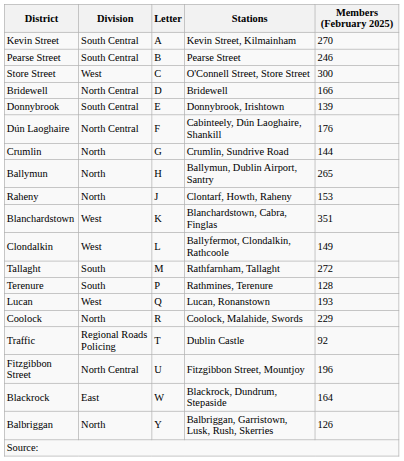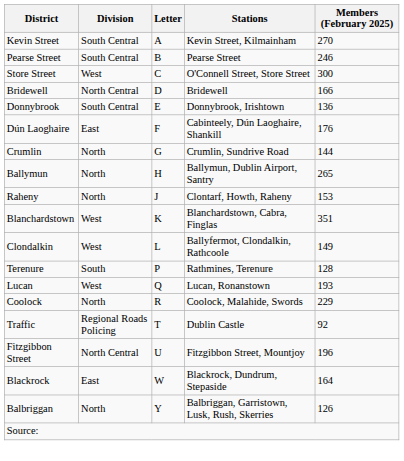 <table class="wikitable sortable">
 <tr>
 <th><strong>District</strong></th>
 <th><strong>Division</strong></th>
 <th><strong>Letter</strong></th>
 <th><strong>Stations</strong></th>
 <th><strong>Members (February 2025)</strong></th>
 </tr>
 <tr>
 <td>Kevin Street</td>
 <td>South Central</td>
 <td>A</td>
 <td>Kevin Street, Kilmainham</td>
 <td>270</td>
 </tr>
 <tr>
 <td>Pearse Street</td>
 <td>South Central</td>
 <td>B</td>
 <td>Pearse Street</td>
 <td>246</td>
 </tr>
 <tr>
 <td>Store Street</td>
 <td>West</td>
 <td>C</td>
 <td>O'Connell Street, Store Street</td>
 <td>300</td>
 </tr>
 <tr>
 <td>Bridewell</td>
 <td>North Central</td>
 <td>D</td>
 <td>Bridewell</td>
 <td>166</td>
 </tr>
 <tr>
 <td>Donnybrook</td>
 <td>South Central</td>
 <td>E</td>
 <td>Donnybrook, Irishtown</td>
-<td>139</td>
+<td>136</td>
 </tr>
 <tr>
 <td>Dún Laoghaire</td>
-<td>North Central</td>
+<td>East</td>
 <td>F</td>
 <td>Cabinteely, Dún Laoghaire, Shankill</td>
 <td>176</td>
 </tr>
 <tr>
 <td>Crumlin</td>
 <td>North</td>
 <td>G</td>
 <td>Crumlin, Sundrive Road</td>
 <td>144</td>
 </tr>
 <tr>
 <td>Ballymun</td>
 <td>North</td>
 <td>H</td>
 <td>Ballymun, Dublin Airport, Santry</td>
 <td>265</td>
 </tr>
 <tr>
 <td>Raheny</td>
 <td>North</td>
 <td>J</td>
 <td>Clontarf, Howth, Raheny</td>
 <td>153</td>
 </tr>
 <tr>
 <td>Blanchardstown</td>
 <td>West</td>
 <td>K</td>
 <td>Blanchardstown, Cabra, Finglas</td>
 <td>351</td>
 </tr>
 <tr>
 <td>Clondalkin</td>
 <td>West</td>
 <td>L</td>
 <td>Ballyfermot, Clondalkin, Rathcoole</td>
 <td>149</td>
-</tr>
-<tr>
-<td>Tallaght</td>
-<td>South</td>
-<td>M</td>
-<td>Rathfarnham, Tallaght</td>
-<td>272</td>
 </tr>
 <tr>
 <td>Terenure</td>
 <td>South</td>
 <td>P</td>
 <td>Rathmines, Terenure</td>
 <td>128</td>
 </tr>
 <tr>
 <td>Lucan</td>
 <td>West</td>
 <td>Q</td>
 <td>Lucan, Ronanstown</td>
 <td>193</td>
 </tr>
 <tr>
 <td>Coolock</td>
 <td>North</td>
 <td>R</td>
 <td>Coolock, Malahide, Swords</td>
 <td>229</td>
 </tr>
 <tr>
 <td>Traffic</td>
 <td>Regional Roads Policing</td>
 <td>T</td>
 <td>Dublin Castle</td>
 <td>92</td>
 </tr>
 <tr>
 <td>Fitzgibbon Street</td>
 <td>North Central</td>
 <td>U</td>
 <td>Fitzgibbon Street, Mountjoy</td>
 <td>196</td>
 </tr>
 <tr>
 <td>Blackrock</td>
 <td>East</td>
 <td>W</td>
 <td>Blackrock, Dundrum, Stepaside</td>
 <td>164</td>
 </tr>
 <tr>
 <td>Balbriggan</td>
 <td>North</td>
 <td>Y</td>
 <td>Balbriggan, Garristown, Lusk, Rush, Skerries</td>
 <td>126</td>
 </tr>
 <tr>
 <td colspan="5">Source: </td>
 </tr>
 </table>
